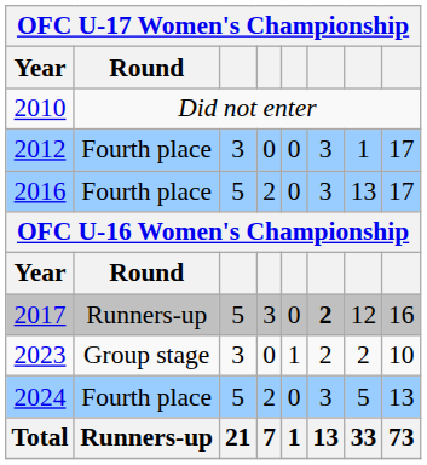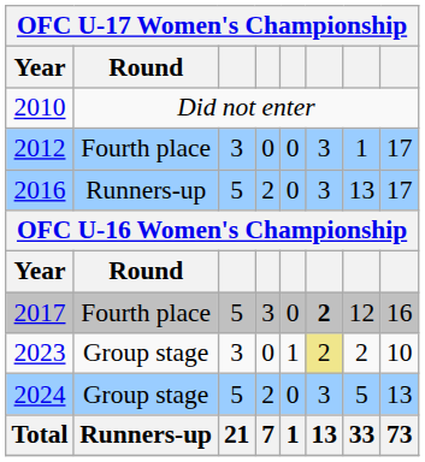 <table class="wikitable" style="text-align: center;">
 <tr>
 <th colspan=10><a href='#'>OFC U-17 Women's Championship</a></th>
 </tr>
 <tr>
 <th>Year</th>
 <th>Round</th>
 <th></th>
 <th></th>
 <th></th>
 <th></th>
 <th></th>
 <th></th>
 </tr>
 <tr>
 <td> <a href='#'>2010</a></td>
 <td colspan=8><em>Did not enter</em></td>
 </tr>
 <tr style="background:#9acdff;">
 <td> <a href='#'>2012</a></td>
 <td>Fourth place</td>
 <td>3</td>
 <td>0</td>
 <td>0</td>
 <td>3</td>
 <td>1</td>
 <td>17</td>
 </tr>
 <tr style="background:#9acdff;">
 <td> <a href='#'>2016</a></td>
-<td>Fourth place</td>
+<td>Runners-up</td>
 <td>5</td>
 <td>2</td>
 <td>0</td>
 <td>3</td>
 <td>13</td>
 <td>17</td>
 </tr>
 <tr>
 <th colspan=10><a href='#'>OFC U-16 Women's Championship</a></th>
 </tr>
 <tr>
 <th>Year</th>
 <th>Round</th>
 <th></th>
 <th></th>
 <th></th>
 <th></th>
 <th></th>
 <th></th>
 </tr>
 <tr bgcolor=silver>
 <td> <a href='#'>2017</a></td>
-<td>Runners-up</td>
+<td>Fourth place</td>
 <td>5</td>
 <td>3</td>
 <td>0</td>
 <td><strong>2</strong></td>
 <td>12</td>
 <td>16</td>
 </tr>
 <tr>
 <td> <a href='#'>2023</a></td>
 <td>Group stage</td>
 <td>3</td>
 <td>0</td>
 <td>1</td>
-<td>2</td>
+<td style="background: khaki;">2</td>
 <td>2</td>
 <td>10</td>
 </tr>
 <tr style="background:#9acdff;">
 <td> <a href='#'>2024</a></td>
-<td>Fourth place</td>
+<td>Group stage</td>
 <td>5</td>
 <td>2</td>
 <td>0</td>
 <td>3</td>
 <td>5</td>
 <td>13</td>
 </tr>
 <tr>
 <th><strong>Total</strong></th>
 <th><strong>Runners-up</strong></th>
 <th><strong>21</strong></th>
 <th><strong>7</strong></th>
 <th><strong>1</strong></th>
 <th><strong>13</strong></th>
 <th><strong>33</strong></th>
 <th><strong>73</strong></th>
 </tr>
 <tr>
 </tr>
 </table>
